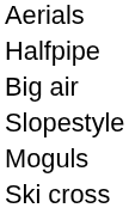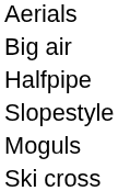 <table>
 <tr>
 <td>Aerials<br></td>
 <td></td>
 <td></td>
 <td></td>
 </tr>
 <tr style="vertical-align: top;">
-<td>Halfpipe<br></td>
+<td>Big air<br></td>
 <td></td>
 <td></td>
 <td></td>
 </tr>
 <tr style="vertical-align: top;">
-<td>Big air<br></td>
+<td>Halfpipe<br></td>
 <td></td>
 <td></td>
 <td></td>
 </tr>
 <tr style="vertical-align: top;">
 <td>Slopestyle<br></td>
 <td></td>
 <td></td>
 <td></td>
 </tr>
 <tr style="vertical-align: top;">
 <td>Moguls<br></td>
 <td></td>
 <td></td>
 <td></td>
 </tr>
 <tr style="vertical-align: top;">
 <td>Ski cross<br></td>
 <td></td>
 <td></td>
 <td></td>
 </tr>
 </table>
